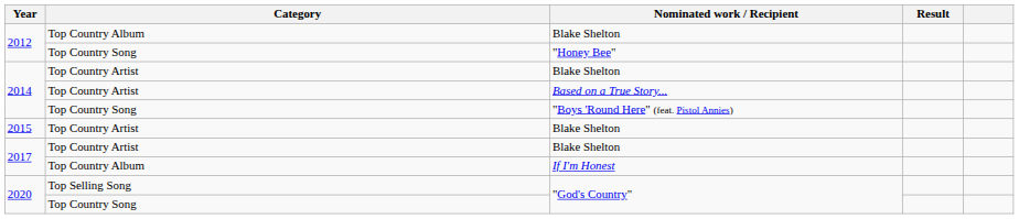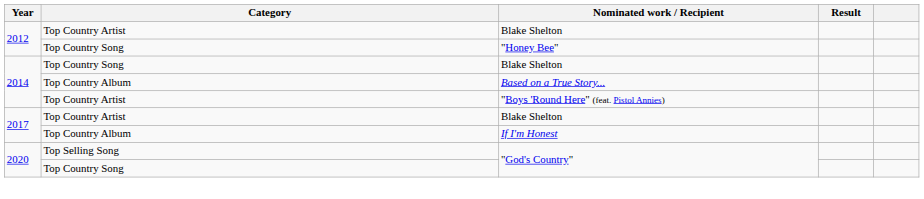 <table class="wikitable plainrowheaders" style="width:85%;">
 <tr>
 <th scope="col" style="width:4%;">Year</th>
 <th scope="col" style="width:50%;">Category</th>
 <th scope="col" style="width:35%;">Nominated work / Recipient</th>
 <th scope="col" style="width:6%;">Result</th>
 <th scope="col" style="width:6%;"></th>
 </tr>
 <tr>
 <td rowspan=2><a href='#'>2012</a></td>
-<td>Top Country Album</td>
+<td>Top Country Artist</td>
 <td>Blake Shelton</td>
 <td></td>
 <td></td>
 </tr>
 <tr>
 <td>Top Country Song</td>
 <td>"<a href='#'>Honey Bee</a>"</td>
 <td></td>
 <td></td>
 </tr>
 <tr>
 <td rowspan=3><a href='#'>2014</a></td>
-<td>Top Country Artist</td>
+<td>Top Country Song</td>
 <td>Blake Shelton</td>
 <td></td>
 <td></td>
 </tr>
 <tr>
-<td>Top Country Artist</td>
+<td>Top Country Album</td>
 <td><em><a href='#'>Based on a True Story...</a></em></td>
 <td></td>
 <td></td>
 </tr>
 <tr>
-<td>Top Country Song</td>
+<td>Top Country Artist</td>
 <td>"<a href='#'>Boys 'Round Here</a>" <small>(feat. <a href='#'>Pistol Annies</a>)</small></td>
-<td></td>
-<td></td>
-</tr>
-<tr>
-<td><a href='#'>2015</a></td>
-<td>Top Country Artist</td>
-<td>Blake Shelton</td>
 <td></td>
 <td></td>
 </tr>
 <tr>
 <td rowspan=2><a href='#'>2017</a></td>
 <td>Top Country Artist</td>
 <td>Blake Shelton</td>
 <td></td>
 <td></td>
 </tr>
 <tr>
 <td>Top Country Album</td>
 <td><em><a href='#'>If I'm Honest</a></em></td>
 <td></td>
 <td></td>
 </tr>
 <tr>
 <td rowspan=2><a href='#'>2020</a></td>
 <td>Top Selling Song</td>
 <td rowspan=2>"<a href='#'>God's Country</a>"</td>
 <td></td>
 <td></td>
 </tr>
 <tr>
 <td>Top Country Song</td>
 <td></td>
 <td></td>
 </tr>
 </table>
